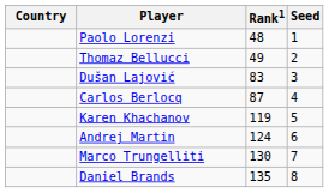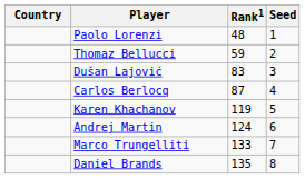 <table class="sortable wikitable">
 <tr>
 <th width="70">Country</th>
 <th width="175">Player</th>
 <th>Rank<sup>1</sup></th>
 <th>Seed</th>
 </tr>
 <tr>
 <td></td>
 <td><a href='#'>Paolo Lorenzi</a></td>
 <td>48</td>
 <td>1</td>
 </tr>
 <tr>
 <td></td>
 <td><a href='#'>Thomaz Bellucci</a></td>
-<td>49</td>
+<td>59</td>
 <td>2</td>
 </tr>
 <tr>
 <td></td>
 <td><a href='#'>Dušan Lajović</a></td>
 <td>83</td>
 <td>3</td>
 </tr>
 <tr>
 <td></td>
 <td><a href='#'>Carlos Berlocq</a></td>
 <td>87</td>
 <td>4</td>
 </tr>
 <tr>
 <td></td>
 <td><a href='#'>Karen Khachanov</a></td>
 <td>119</td>
 <td>5</td>
 </tr>
 <tr>
 <td></td>
 <td><a href='#'>Andrej Martin</a></td>
 <td>124</td>
 <td>6</td>
 </tr>
 <tr>
 <td></td>
 <td><a href='#'>Marco Trungelliti</a></td>
-<td>130</td>
+<td>133</td>
 <td>7</td>
 </tr>
 <tr>
 <td></td>
 <td><a href='#'>Daniel Brands</a></td>
 <td>135</td>
 <td>8</td>
 </tr>
 </table>
